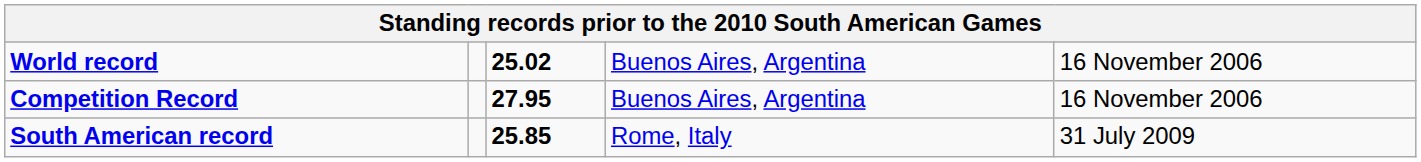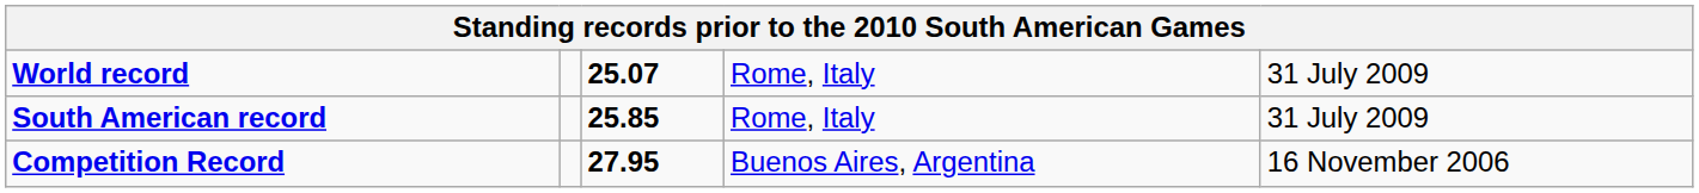 <table class="wikitable" width=75%>
 <tr>
 <th colspan="5">Standing records prior to the 2010 South American Games</th>
 </tr>
 <tr>
 <td><strong><a href='#'>World record</a></strong></td>
 <td></td>
-<td><strong>25.02</strong></td>
-<td><a href='#'>Buenos Aires</a>, <a href='#'>Argentina</a></td>
-<td>16 November 2006</td>
+<td><strong>25.07</strong></td>
+<td><a href='#'>Rome</a>, <a href='#'>Italy</a></td>
+<td>31 July 2009</td>
+</tr>
+<tr>
+<td><strong><a href='#'>South American record</a></strong></td>
+<td></td>
+<td><strong>25.85</strong></td>
+<td><a href='#'>Rome</a>, <a href='#'>Italy</a></td>
+<td>31 July 2009</td>
 </tr>
 <tr>
 <td><strong><a href='#'>Competition Record</a></strong></td>
 <td></td>
 <td><strong>27.95</strong></td>
 <td><a href='#'>Buenos Aires</a>, <a href='#'>Argentina</a></td>
 <td>16 November 2006</td>
 </tr>
-<tr>
-<td><strong><a href='#'>South American record</a></strong></td>
-<td></td>
-<td><strong>25.85</strong></td>
-<td><a href='#'>Rome</a>, <a href='#'>Italy</a></td>
-<td>31 July 2009</td>
-</tr>
 </table>
